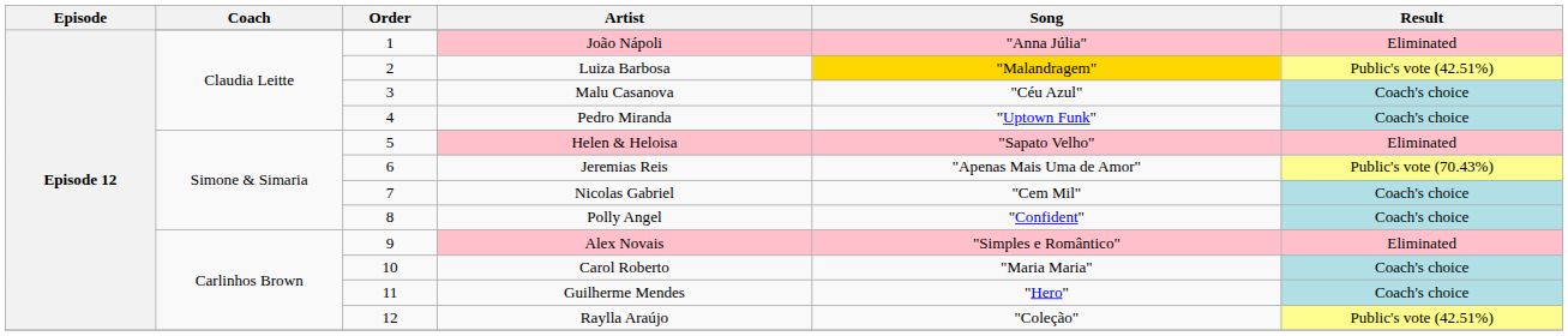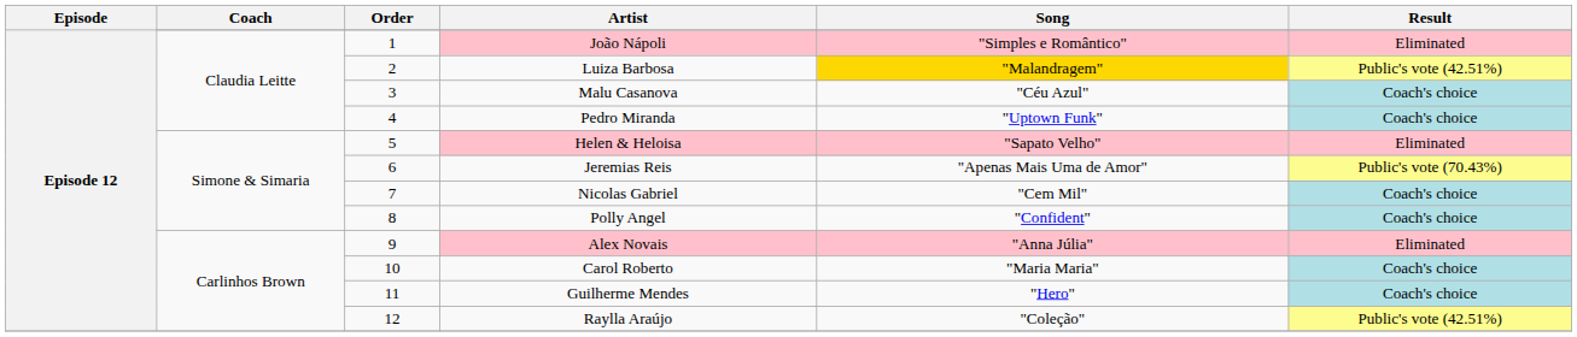 <table class="wikitable" style="text-align:center; width:100%;">
 <tr>
 <th scope="col" width="08%">Episode</th>
 <th scope="col" width="10%">Coach</th>
 <th scope="col" width="05%">Order</th>
 <th scope="col" width="20%">Artist</th>
 <th scope="col" width="25%">Song</th>
 <th scope="col" width="15%">Result</th>
 </tr>
 <tr>
 <th scope="col" rowspan=13>Episode 12<br><small></small></th>
 </tr>
 <tr>
 <td rowspan=4>Claudia Leitte</td>
 <td>1</td>
 <td bgcolor=FFC0CB>João Nápoli</td>
-<td bgcolor=FFC0CB>"Anna Júlia"</td>
+<td bgcolor=FFC0CB>"Simples e Romântico"</td>
 <td bgcolor=FFC0CB>Eliminated</td>
 </tr>
 <tr>
 <td>2</td>
 <td>Luiza Barbosa</td>
 <td style="background: gold;">"Malandragem"</td>
 <td bgcolor=FDFC8F>Public's vote (42.51%)</td>
 </tr>
 <tr>
 <td>3</td>
 <td>Malu Casanova</td>
 <td>"Céu Azul"</td>
 <td bgcolor=B0E0E6>Coach's choice</td>
 </tr>
 <tr>
 <td>4</td>
 <td>Pedro Miranda</td>
 <td>"<a href='#'>Uptown Funk</a>"</td>
 <td bgcolor=B0E0E6>Coach's choice</td>
 </tr>
 <tr>
 <td rowspan=4>Simone & Simaria</td>
 <td>5</td>
 <td bgcolor=FFC0CB>Helen & Heloisa</td>
 <td bgcolor=FFC0CB>"Sapato Velho"</td>
 <td bgcolor=FFC0CB>Eliminated</td>
 </tr>
 <tr>
 <td>6</td>
 <td>Jeremias Reis</td>
 <td>"Apenas Mais Uma de Amor"</td>
 <td bgcolor=FDFC8F>Public's vote (70.43%)</td>
 </tr>
 <tr>
 <td>7</td>
 <td>Nicolas Gabriel</td>
 <td>"Cem Mil"</td>
 <td bgcolor=B0E0E6>Coach's choice</td>
 </tr>
 <tr>
 <td>8</td>
 <td>Polly Angel</td>
 <td>"<a href='#'>Confident</a>"</td>
 <td bgcolor=B0E0E6>Coach's choice</td>
 </tr>
 <tr>
 <td rowspan=4>Carlinhos Brown</td>
 <td>9</td>
 <td bgcolor=FFC0CB>Alex Novais</td>
-<td bgcolor=FFC0CB>"Simples e Romântico"</td>
+<td bgcolor=FFC0CB>"Anna Júlia"</td>
 <td bgcolor=FFC0CB>Eliminated</td>
 </tr>
 <tr>
 <td>10</td>
 <td>Carol Roberto</td>
 <td>"Maria Maria"</td>
 <td bgcolor=B0E0E6>Coach's choice</td>
 </tr>
 <tr>
 <td>11</td>
 <td>Guilherme Mendes</td>
 <td>"<a href='#'>Hero</a>"</td>
 <td bgcolor=B0E0E6>Coach's choice</td>
 </tr>
 <tr>
 <td>12</td>
 <td>Raylla Araújo</td>
 <td>"Coleção"</td>
 <td bgcolor=FDFC8F>Public's vote (42.51%)</td>
 </tr>
 <tr>
 </tr>
 </table>
